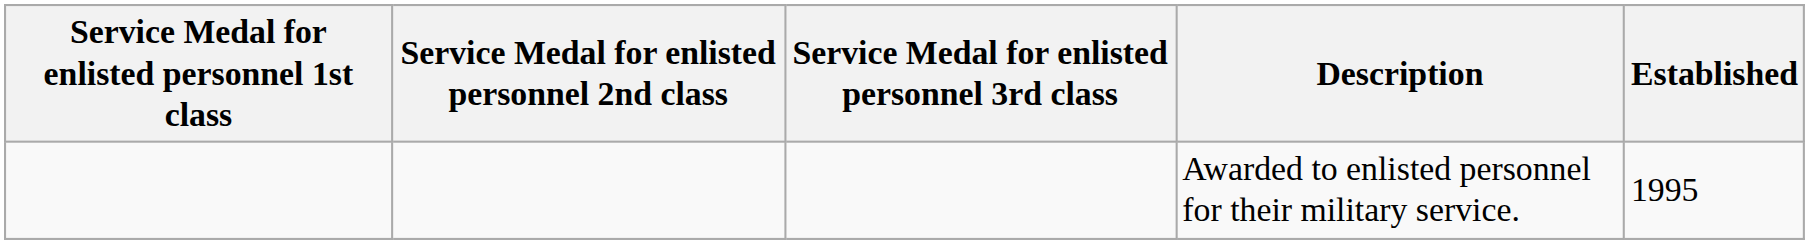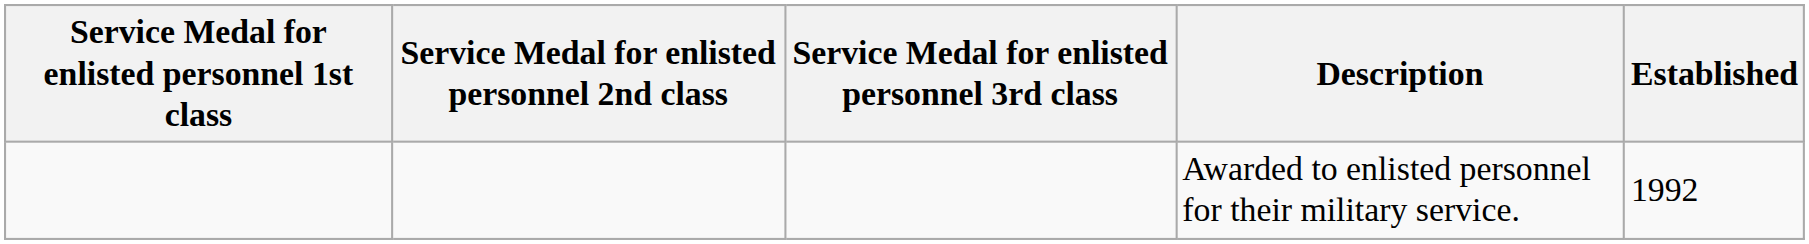 <table class="wikitable" style="font-size:85%;">
 <tr>
 <th><big>Service Medal for enlisted personnel 1st class</big></th>
 <th><big>Service Medal for enlisted personnel 2nd class</big></th>
 <th><big>Service Medal for enlisted personnel 3rd class</big></th>
 <th><big>Description</big></th>
 <th><big>Established</big></th>
 </tr>
 <tr>
 <td><big></big></td>
 <td><big></big></td>
 <td><big></big></td>
 <td><big>Awarded to enlisted personnel for their military service.</big></td>
-<td><big>1995</big></td>
+<td><big>1992</big></td>
 </tr>
 </table>
